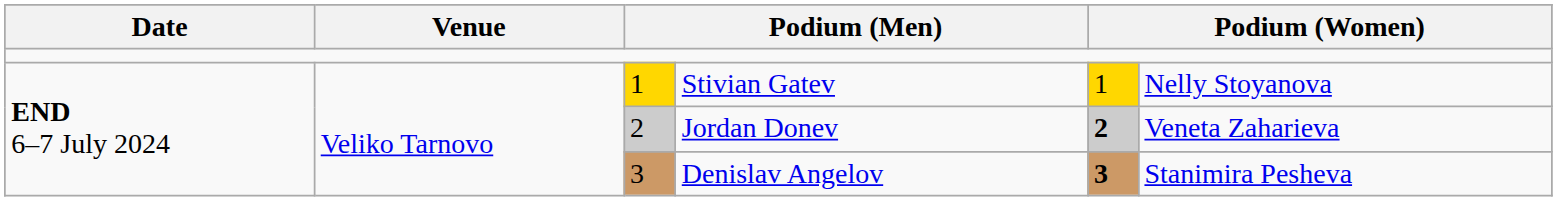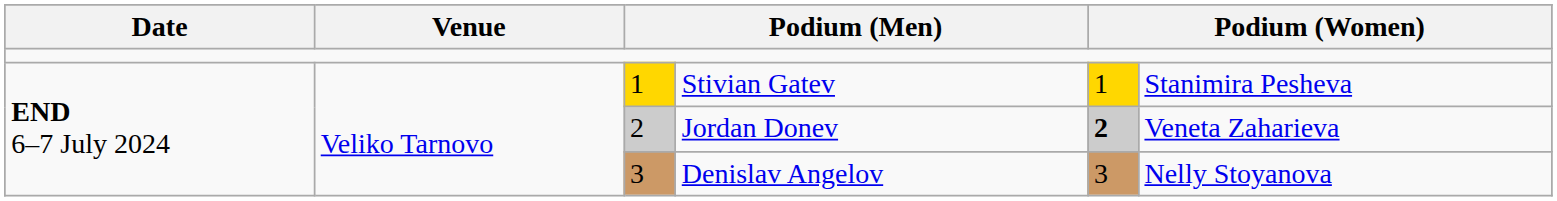 <table class="wikitable" width=70%>
 <tr>
 <th>Date</th>
 <th width=20%>Venue</th>
 <th colspan=2 width=30%>Podium (Men)</th>
 <th colspan=2 width=30%>Podium (Women)</th>
 </tr>
 <tr>
 <td colspan=6></td>
 </tr>
 <tr>
 <td rowspan=3><strong>END</strong> <br> 6–7 July 2024</td>
 <td rowspan=3><br><a href='#'>Veliko Tarnovo</a></td>
 <td bgcolor=FFD700>1</td>
 <td><a href='#'>Stivian Gatev</a></td>
 <td bgcolor=FFD700>1</td>
-<td><a href='#'>Nelly Stoyanova</a></td>
+<td><a href='#'>Stanimira Pesheva</a></td>
 </tr>
 <tr>
 <td bgcolor=CCCCCC>2</td>
 <td><a href='#'>Jordan Donev</a></td>
 <td bgcolor=CCCCCC><strong>2</strong></td>
 <td><a href='#'>Veneta Zaharieva</a></td>
 </tr>
 <tr>
 <td bgcolor=CC9966>3</td>
 <td><a href='#'>Denislav Angelov</a></td>
-<td bgcolor=CC9966><strong>3</strong></td>
-<td><a href='#'>Stanimira Pesheva</a></td>
+<td bgcolor=CC9966>3</td>
+<td><a href='#'>Nelly Stoyanova</a></td>
 </tr>
 </table>
